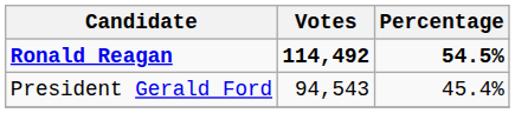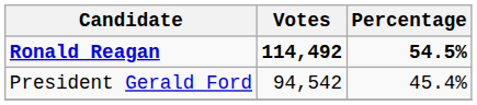 <table class="wikitable" style="text-align:right;">
 <tr>
 <th>Candidate</th>
 <th>Votes</th>
 <th>Percentage</th>
 </tr>
 <tr>
 <td style="text-align:left;"><strong><a href='#'>Ronald Reagan</a></strong></td>
 <td><strong>114,492</strong></td>
 <td><strong>54.5%</strong></td>
 </tr>
 <tr>
 <td style="text-align:left;">President <a href='#'>Gerald Ford</a></td>
-<td>94,543</td>
+<td>94,542</td>
 <td>45.4%</td>
 </tr>
 <tr>
 </tr>
 </table>
